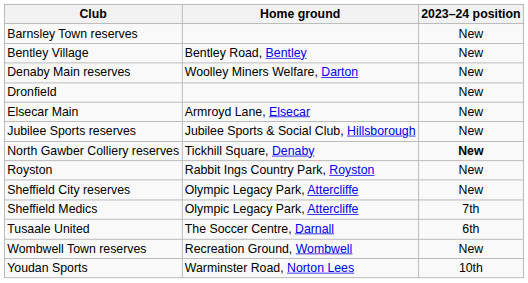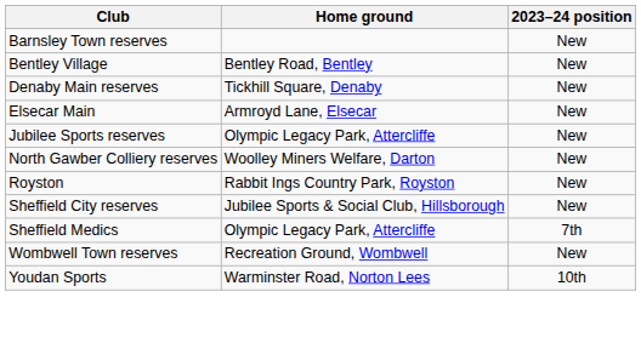 <table class="wikitable sortable">
 <tr>
 <th>Club</th>
 <th>Home ground</th>
 <th>2023–24 position</th>
 </tr>
 <tr>
 <td>Barnsley Town reserves</td>
 <td></td>
 <td style="text-align:center;">New</td>
 </tr>
 <tr>
 <td>Bentley Village</td>
 <td>Bentley Road, <a href='#'>Bentley</a></td>
 <td style="text-align:center;">New</td>
 </tr>
 <tr>
 <td>Denaby Main reserves</td>
-<td>Woolley Miners Welfare, <a href='#'>Darton</a></td>
-<td style="text-align:center;">New</td>
-</tr>
-<tr>
-<td>Dronfield</td>
-<td></td>
+<td>Tickhill Square, <a href='#'>Denaby</a></td>
 <td style="text-align:center;">New</td>
 </tr>
 <tr>
 <td>Elsecar Main</td>
 <td>Armroyd Lane, <a href='#'>Elsecar</a></td>
 <td style="text-align:center;">New</td>
 </tr>
 <tr>
 <td>Jubilee Sports reserves</td>
-<td>Jubilee Sports & Social Club, <a href='#'>Hillsborough</a></td>
+<td>Olympic Legacy Park, <a href='#'>Attercliffe</a></td>
 <td style="text-align:center;">New</td>
 </tr>
 <tr>
 <td>North Gawber Colliery reserves</td>
-<td>Tickhill Square, <a href='#'>Denaby</a></td>
-<td style="text-align:center;"><strong>New</strong></td>
+<td>Woolley Miners Welfare, <a href='#'>Darton</a></td>
+<td style="text-align:center;">New</td>
 </tr>
 <tr>
 <td>Royston</td>
 <td>Rabbit Ings Country Park, <a href='#'>Royston</a></td>
 <td style="text-align:center;">New</td>
 </tr>
 <tr>
 <td>Sheffield City reserves</td>
-<td>Olympic Legacy Park, <a href='#'>Attercliffe</a></td>
+<td>Jubilee Sports & Social Club, <a href='#'>Hillsborough</a></td>
 <td style="text-align:center;">New</td>
 </tr>
 <tr>
 <td>Sheffield Medics</td>
 <td>Olympic Legacy Park, <a href='#'>Attercliffe</a></td>
 <td style="text-align:center;">7th</td>
-</tr>
-<tr>
-<td>Tusaale United</td>
-<td>The Soccer Centre, <a href='#'>Darnall</a></td>
-<td style="text-align:center;">6th</td>
 </tr>
 <tr>
 <td>Wombwell Town reserves</td>
 <td>Recreation Ground, <a href='#'>Wombwell</a></td>
 <td style="text-align:center;">New</td>
 </tr>
 <tr>
 <td>Youdan Sports</td>
 <td>Warminster Road, <a href='#'>Norton Lees</a></td>
 <td style="text-align:center;">10th</td>
 </tr>
 </table>
